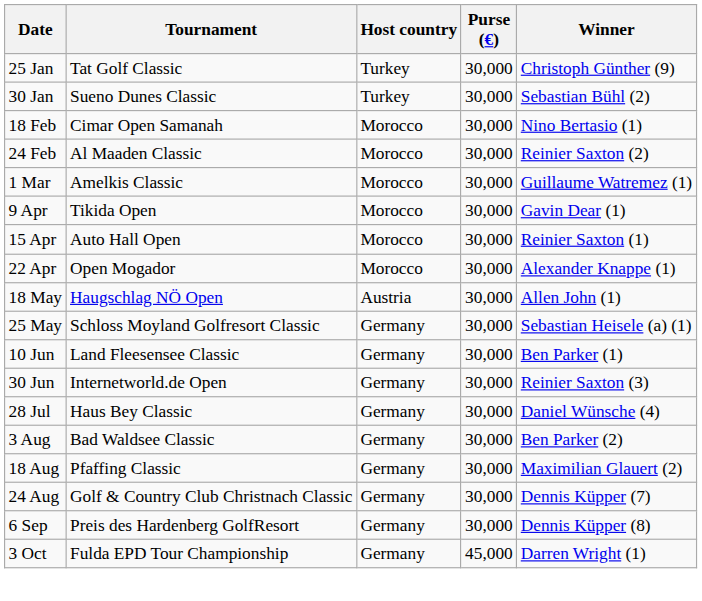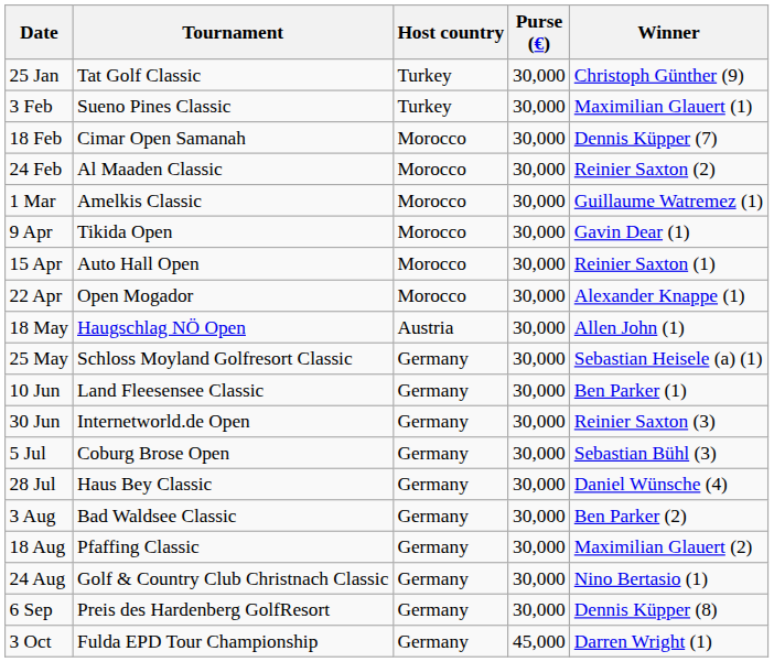 <table class="wikitable" style="font-size:95%;">
 <tr>
 <th>Date</th>
 <th>Tournament</th>
 <th>Host country</th>
 <th>Purse<br>(<a href='#'>€</a>)</th>
 <th>Winner</th>
 </tr>
 <tr>
 <td>25 Jan</td>
 <td>Tat Golf Classic</td>
 <td>Turkey</td>
 <td align=right>30,000</td>
 <td> <a href='#'>Christoph Günther</a> (9)</td>
 </tr>
 <tr>
-<td>30 Jan</td>
-<td>Sueno Dunes Classic</td>
+<td>3 Feb</td>
+<td>Sueno Pines Classic</td>
 <td>Turkey</td>
 <td align=right>30,000</td>
-<td> <a href='#'>Sebastian Bühl</a> (2)</td>
+<td> <a href='#'>Maximilian Glauert</a> (1)</td>
 </tr>
 <tr>
 <td>18 Feb</td>
 <td>Cimar Open Samanah</td>
 <td>Morocco</td>
 <td align=right>30,000</td>
-<td> <a href='#'>Nino Bertasio</a> (1)</td>
+<td> <a href='#'>Dennis Küpper</a> (7)</td>
 </tr>
 <tr>
 <td>24 Feb</td>
 <td>Al Maaden Classic</td>
 <td>Morocco</td>
 <td align=right>30,000</td>
 <td> <a href='#'>Reinier Saxton</a> (2)</td>
 </tr>
 <tr>
 <td>1 Mar</td>
 <td>Amelkis Classic</td>
 <td>Morocco</td>
 <td align=right>30,000</td>
 <td> <a href='#'>Guillaume Watremez</a> (1)</td>
 </tr>
 <tr>
 <td>9 Apr</td>
 <td>Tikida Open</td>
 <td>Morocco</td>
 <td align=right>30,000</td>
 <td> <a href='#'>Gavin Dear</a> (1)</td>
 </tr>
 <tr>
 <td>15 Apr</td>
 <td>Auto Hall Open</td>
 <td>Morocco</td>
 <td align=right>30,000</td>
 <td> <a href='#'>Reinier Saxton</a> (1)</td>
 </tr>
 <tr>
 <td>22 Apr</td>
 <td>Open Mogador</td>
 <td>Morocco</td>
 <td align=right>30,000</td>
 <td> <a href='#'>Alexander Knappe</a> (1)</td>
 </tr>
 <tr>
 <td>18 May</td>
 <td><a href='#'>Haugschlag NÖ Open</a></td>
 <td>Austria</td>
 <td align=right>30,000</td>
 <td> <a href='#'>Allen John</a> (1)</td>
 </tr>
 <tr>
 <td>25 May</td>
 <td>Schloss Moyland Golfresort Classic</td>
 <td>Germany</td>
 <td align=right>30,000</td>
 <td> <a href='#'>Sebastian Heisele</a> (a) (1)</td>
 </tr>
 <tr>
 <td>10 Jun</td>
 <td>Land Fleesensee Classic</td>
 <td>Germany</td>
 <td align=right>30,000</td>
 <td> <a href='#'>Ben Parker</a> (1)</td>
 </tr>
 <tr>
 <td>30 Jun</td>
 <td>Internetworld.de Open</td>
 <td>Germany</td>
 <td align=right>30,000</td>
 <td> <a href='#'>Reinier Saxton</a> (3)</td>
 </tr>
 <tr>
+<td>5 Jul</td>
+<td>Coburg Brose Open</td>
+<td>Germany</td>
+<td align=right>30,000</td>
+<td> <a href='#'>Sebastian Bühl</a> (3)</td>
+</tr>
+<tr>
 <td>28 Jul</td>
 <td>Haus Bey Classic</td>
 <td>Germany</td>
 <td align=right>30,000</td>
 <td> <a href='#'>Daniel Wünsche</a> (4)</td>
 </tr>
 <tr>
 <td>3 Aug</td>
 <td>Bad Waldsee Classic</td>
 <td>Germany</td>
 <td align=right>30,000</td>
 <td> <a href='#'>Ben Parker</a> (2)</td>
 </tr>
 <tr>
 <td>18 Aug</td>
 <td>Pfaffing Classic</td>
 <td>Germany</td>
 <td align=right>30,000</td>
 <td> <a href='#'>Maximilian Glauert</a> (2)</td>
 </tr>
 <tr>
 <td>24 Aug</td>
 <td>Golf & Country Club Christnach Classic</td>
 <td>Germany</td>
 <td align=right>30,000</td>
-<td> <a href='#'>Dennis Küpper</a> (7)</td>
+<td> <a href='#'>Nino Bertasio</a> (1)</td>
 </tr>
 <tr>
 <td>6 Sep</td>
 <td>Preis des Hardenberg GolfResort</td>
 <td>Germany</td>
 <td align=right>30,000</td>
 <td> <a href='#'>Dennis Küpper</a> (8)</td>
 </tr>
 <tr>
 <td>3 Oct</td>
 <td>Fulda EPD Tour Championship</td>
 <td>Germany</td>
 <td align=right>45,000</td>
 <td> <a href='#'>Darren Wright</a> (1)</td>
 </tr>
 </table>
